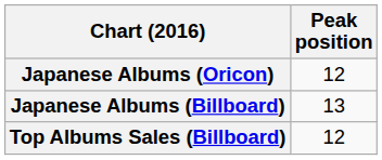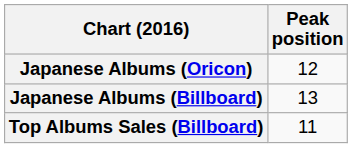 <table class="wikitable plainrowheaders" style="text-align:center">
 <tr>
 <th scope="col">Chart (2016)</th>
 <th scope="col">Peak<br> position</th>
 </tr>
 <tr>
 <th scope="row">Japanese Albums (<a href='#'>Oricon</a>)</th>
 <td>12</td>
 </tr>
 <tr>
 <th scope="row">Japanese Albums (<a href='#'>Billboard</a>)</th>
 <td>13</td>
 </tr>
 <tr>
 <th scope="row">Top Albums Sales (<a href='#'>Billboard</a>)</th>
-<td>12</td>
+<td>11</td>
 </tr>
 </table>
